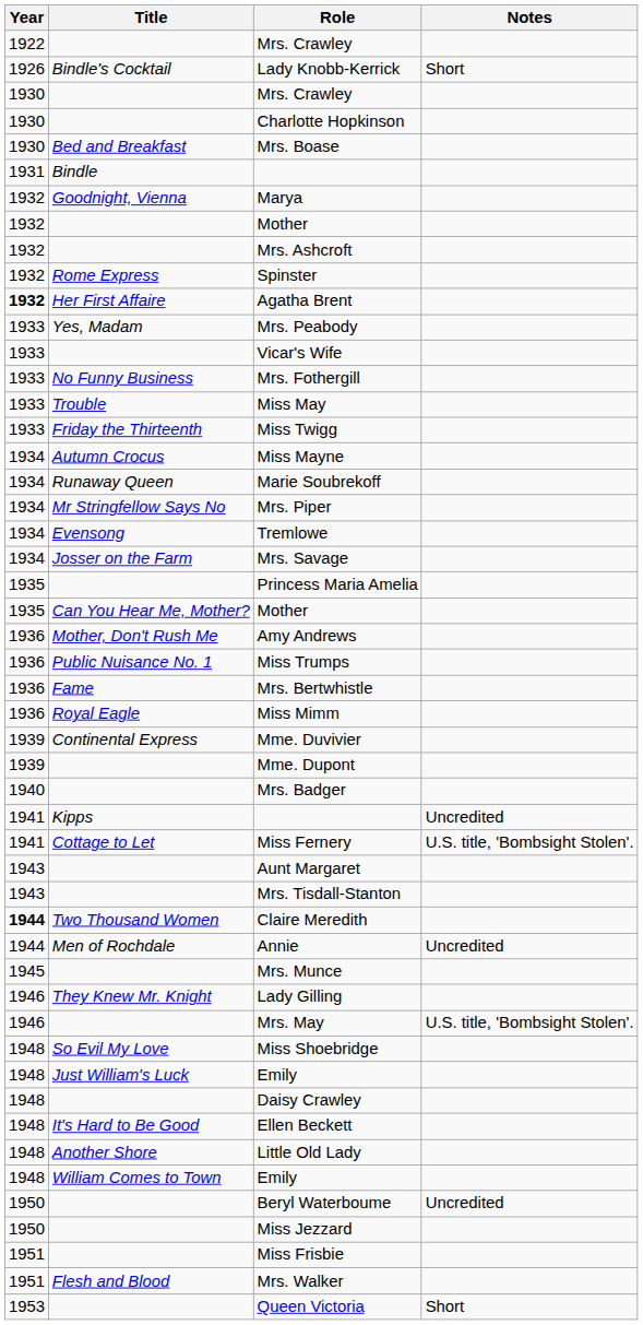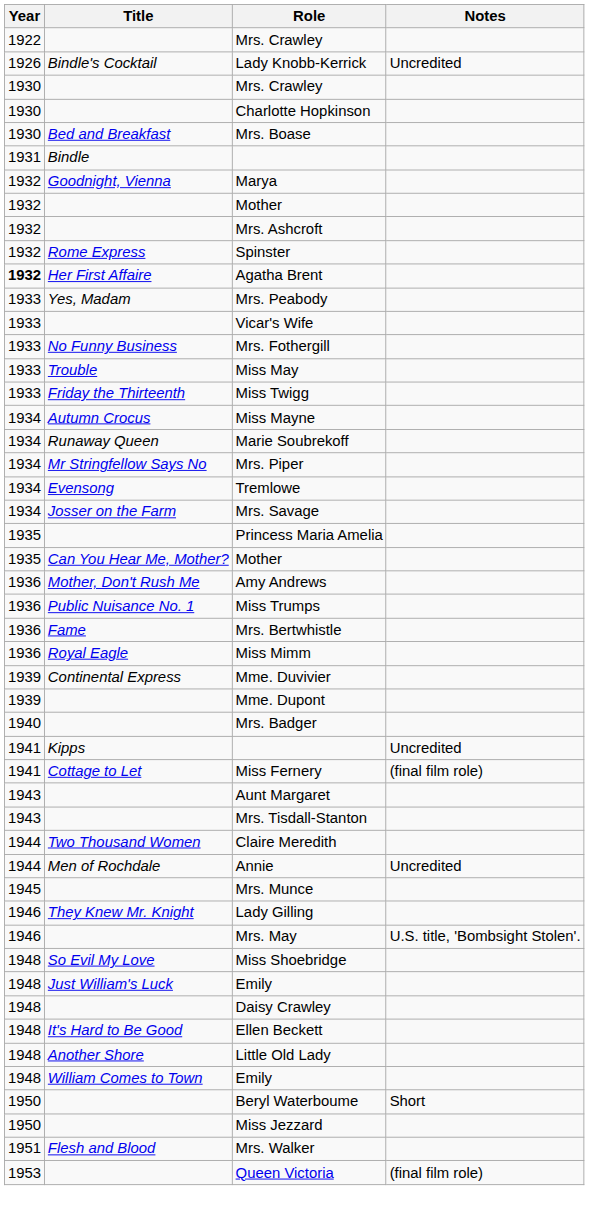 <table class="wikitable sortable">
 <tr>
 <th>Year</th>
 <th>Title</th>
 <th>Role</th>
 <th class="unsortable">Notes</th>
 </tr>
 <tr>
 <td>1922</td>
 <td><em></em></td>
 <td>Mrs. Crawley</td>
 <td></td>
 </tr>
 <tr>
 <td>1926</td>
 <td><em>Bindle's Cocktail</em></td>
 <td>Lady Knobb-Kerrick</td>
-<td>Short</td>
+<td>Uncredited</td>
 </tr>
 <tr>
 <td>1930</td>
 <td><em></em></td>
 <td>Mrs. Crawley</td>
 <td></td>
 </tr>
 <tr>
 <td>1930</td>
 <td><em></em></td>
 <td>Charlotte Hopkinson</td>
 <td></td>
 </tr>
 <tr>
 <td>1930</td>
 <td><em><a href='#'>Bed and Breakfast</a></em></td>
 <td>Mrs. Boase</td>
 <td></td>
 </tr>
 <tr>
 <td>1931</td>
 <td><em>Bindle</em></td>
 <td></td>
 <td></td>
 </tr>
 <tr>
 <td>1932</td>
 <td><em><a href='#'>Goodnight, Vienna</a></em></td>
 <td>Marya</td>
 <td></td>
 </tr>
 <tr>
 <td>1932</td>
 <td><em></em></td>
 <td>Mother</td>
 <td></td>
 </tr>
 <tr>
 <td>1932</td>
 <td><em></em></td>
 <td>Mrs. Ashcroft</td>
 <td></td>
 </tr>
 <tr>
 <td>1932</td>
 <td><em><a href='#'>Rome Express</a></em></td>
 <td>Spinster</td>
 <td></td>
 </tr>
 <tr>
 <td><strong>1932</strong></td>
 <td><em><a href='#'>Her First Affaire</a></em></td>
 <td>Agatha Brent</td>
 <td></td>
 </tr>
 <tr>
 <td>1933</td>
 <td><em>Yes, Madam</em></td>
 <td>Mrs. Peabody</td>
 <td></td>
 </tr>
 <tr>
 <td>1933</td>
 <td><em></em></td>
 <td>Vicar's Wife</td>
 <td></td>
 </tr>
 <tr>
 <td>1933</td>
 <td><em><a href='#'>No Funny Business</a></em></td>
 <td>Mrs. Fothergill</td>
 <td></td>
 </tr>
 <tr>
 <td>1933</td>
 <td><em><a href='#'>Trouble</a></em></td>
 <td>Miss May</td>
 <td></td>
 </tr>
 <tr>
 <td>1933</td>
 <td><em><a href='#'>Friday the Thirteenth</a></em></td>
 <td>Miss Twigg</td>
 <td></td>
 </tr>
 <tr>
 <td>1934</td>
 <td><em><a href='#'>Autumn Crocus</a></em></td>
 <td>Miss Mayne</td>
 <td></td>
 </tr>
 <tr>
 <td>1934</td>
 <td><em>Runaway Queen</em></td>
 <td>Marie Soubrekoff</td>
 <td></td>
 </tr>
 <tr>
 <td>1934</td>
 <td><em><a href='#'>Mr Stringfellow Says No</a></em></td>
 <td>Mrs. Piper</td>
 <td></td>
 </tr>
 <tr>
 <td>1934</td>
 <td><em><a href='#'>Evensong</a></em></td>
 <td>Tremlowe</td>
 <td></td>
 </tr>
 <tr>
 <td>1934</td>
 <td><em><a href='#'>Josser on the Farm</a></em></td>
 <td>Mrs. Savage</td>
 <td></td>
 </tr>
 <tr>
 <td>1935</td>
 <td><em></em></td>
 <td>Princess Maria Amelia</td>
 <td></td>
 </tr>
 <tr>
 <td>1935</td>
 <td><em><a href='#'>Can You Hear Me, Mother?</a></em></td>
 <td>Mother</td>
 <td></td>
 </tr>
 <tr>
 <td>1936</td>
 <td><em><a href='#'>Mother, Don't Rush Me</a></em></td>
 <td>Amy Andrews</td>
 <td></td>
 </tr>
 <tr>
 <td>1936</td>
 <td><em><a href='#'>Public Nuisance No. 1</a></em></td>
 <td>Miss Trumps</td>
 <td></td>
 </tr>
 <tr>
 <td>1936</td>
 <td><em><a href='#'>Fame</a></em></td>
 <td>Mrs. Bertwhistle</td>
 <td></td>
 </tr>
 <tr>
 <td>1936</td>
 <td><em><a href='#'>Royal Eagle</a></em></td>
 <td>Miss Mimm</td>
 <td></td>
 </tr>
 <tr>
 <td>1939</td>
 <td><em>Continental Express</em></td>
 <td>Mme. Duvivier</td>
 <td></td>
 </tr>
 <tr>
 <td>1939</td>
 <td><em></em></td>
 <td>Mme. Dupont</td>
 <td></td>
 </tr>
 <tr>
 <td>1940</td>
 <td><em></em></td>
 <td>Mrs. Badger</td>
 <td></td>
 </tr>
 <tr>
 <td>1941</td>
 <td><em>Kipps</em></td>
 <td></td>
 <td>Uncredited</td>
 </tr>
 <tr>
 <td>1941</td>
 <td><em><a href='#'>Cottage to Let</a></em></td>
 <td>Miss Fernery</td>
-<td>U.S. title, 'Bombsight Stolen'.</td>
+<td>(final film role)</td>
 </tr>
 <tr>
 <td>1943</td>
 <td><em></em></td>
 <td>Aunt Margaret</td>
 <td></td>
 </tr>
 <tr>
 <td>1943</td>
 <td><em></em></td>
 <td>Mrs. Tisdall-Stanton</td>
 <td></td>
 </tr>
 <tr>
-<td><strong>1944</strong></td>
+<td>1944</td>
 <td><em><a href='#'>Two Thousand Women</a></em></td>
 <td>Claire Meredith</td>
 <td></td>
 </tr>
 <tr>
 <td>1944</td>
 <td><em>Men of Rochdale</em></td>
 <td>Annie</td>
 <td>Uncredited</td>
 </tr>
 <tr>
 <td>1945</td>
 <td><em></em></td>
 <td>Mrs. Munce</td>
 <td></td>
 </tr>
 <tr>
 <td>1946</td>
 <td><em><a href='#'>They Knew Mr. Knight</a></em></td>
 <td>Lady Gilling</td>
 <td></td>
 </tr>
 <tr>
 <td>1946</td>
 <td><em></em></td>
 <td>Mrs. May</td>
 <td>U.S. title, 'Bombsight Stolen'.</td>
 </tr>
 <tr>
 <td>1948</td>
 <td><em><a href='#'>So Evil My Love</a></em></td>
 <td>Miss Shoebridge</td>
 <td></td>
 </tr>
 <tr>
 <td>1948</td>
 <td><em><a href='#'>Just William's Luck</a></em></td>
 <td>Emily</td>
 <td></td>
 </tr>
 <tr>
 <td>1948</td>
 <td><em></em></td>
 <td>Daisy Crawley</td>
 <td></td>
 </tr>
 <tr>
 <td>1948</td>
 <td><em><a href='#'>It's Hard to Be Good</a></em></td>
 <td>Ellen Beckett</td>
 <td></td>
 </tr>
 <tr>
 <td>1948</td>
 <td><em><a href='#'>Another Shore</a></em></td>
 <td>Little Old Lady</td>
 <td></td>
 </tr>
 <tr>
 <td>1948</td>
 <td><em><a href='#'>William Comes to Town</a></em></td>
 <td>Emily</td>
 <td></td>
 </tr>
 <tr>
 <td>1950</td>
 <td><em></em></td>
 <td>Beryl Waterboume</td>
-<td>Uncredited</td>
+<td>Short</td>
 </tr>
 <tr>
 <td>1950</td>
 <td><em></em></td>
 <td>Miss Jezzard</td>
-<td></td>
-</tr>
-<tr>
-<td>1951</td>
-<td><em></em></td>
-<td>Miss Frisbie</td>
 <td></td>
 </tr>
 <tr>
 <td>1951</td>
 <td><em><a href='#'>Flesh and Blood</a></em></td>
 <td>Mrs. Walker</td>
 <td></td>
 </tr>
 <tr>
 <td>1953</td>
 <td><em></em></td>
 <td><a href='#'>Queen Victoria</a></td>
-<td>Short</td>
+<td>(final film role)</td>
 </tr>
 </table>
